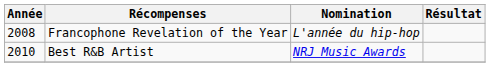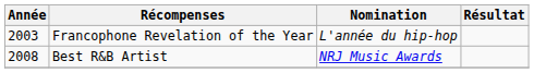 <table class="wikitable">
 <tr>
 <th style="text-align:center;">Année</th>
 <th style="text-align:center;">Récompenses</th>
 <th style="text-align:center;">Nomination</th>
 <th style="text-align:center;">Résultat</th>
 </tr>
 <tr>
-<td rowspan=1>2008</td>
+<td rowspan=1>2003</td>
 <td>Francophone Revelation of the Year</td>
 <td><em>L'année du hip-hop</em></td>
 <td></td>
 </tr>
 <tr>
-<td rowspan=1>2010</td>
+<td rowspan=1>2008</td>
 <td>Best R&B Artist</td>
 <td><em><a href='#'>NRJ Music Awards</a></em></td>
 <td></td>
 </tr>
 <tr>
 </tr>
 </table>
